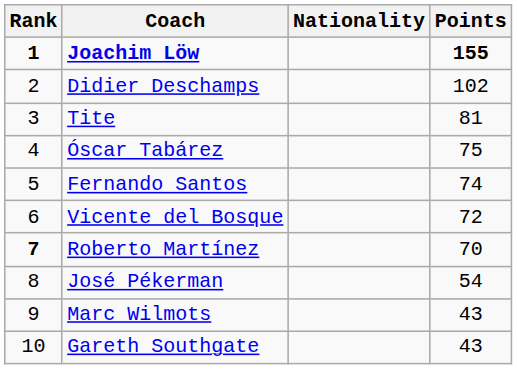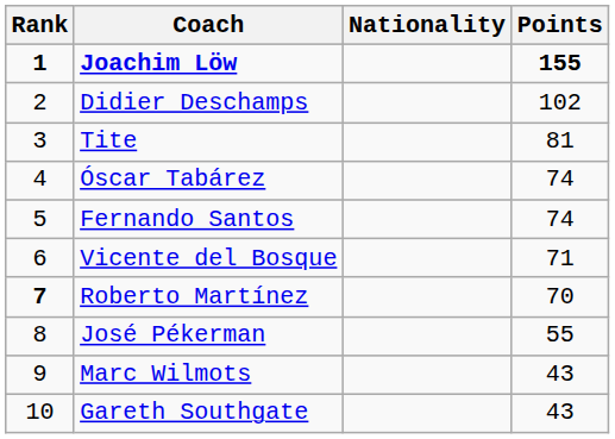 <table class="wikitable">
 <tr>
 <th>Rank</th>
 <th>Coach</th>
 <th>Nationality</th>
 <th>Points</th>
 </tr>
 <tr>
 <td align="center"><strong>1</strong></td>
 <td><strong><a href='#'>Joachim Löw</a></strong></td>
 <td><strong></strong></td>
 <td align="center"><strong>155</strong></td>
 </tr>
 <tr>
 <td align="center">2</td>
 <td><a href='#'>Didier Deschamps</a></td>
 <td></td>
 <td align="center">102</td>
 </tr>
 <tr>
 <td align="center">3</td>
 <td><a href='#'>Tite</a></td>
 <td></td>
 <td align="center">81</td>
 </tr>
 <tr>
 <td align="center">4</td>
 <td><a href='#'>Óscar Tabárez</a></td>
 <td></td>
-<td align="center">75</td>
+<td align="center">74</td>
 </tr>
 <tr>
 <td align="center">5</td>
 <td><a href='#'>Fernando Santos</a></td>
 <td></td>
 <td align="center">74</td>
 </tr>
 <tr>
 <td align="center">6</td>
 <td><a href='#'>Vicente del Bosque</a></td>
 <td></td>
-<td align="center">72</td>
+<td align="center">71</td>
 </tr>
 <tr>
 <td align="center"><strong>7</strong></td>
 <td><a href='#'>Roberto Martínez</a></td>
 <td></td>
 <td align="center">70</td>
 </tr>
 <tr>
 <td align="center">8</td>
 <td><a href='#'>José Pékerman</a></td>
 <td></td>
-<td align="center">54</td>
+<td align="center">55</td>
 </tr>
 <tr>
 <td align="center">9</td>
 <td><a href='#'>Marc Wilmots</a></td>
 <td></td>
 <td align="center">43</td>
 </tr>
 <tr>
 <td align="center">10</td>
 <td><a href='#'>Gareth Southgate</a></td>
 <td></td>
 <td align="center">43</td>
 </tr>
 </table>
